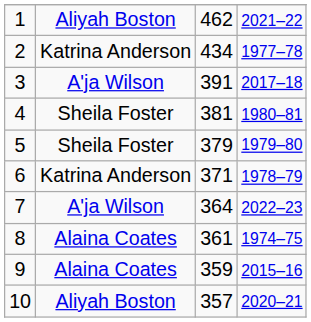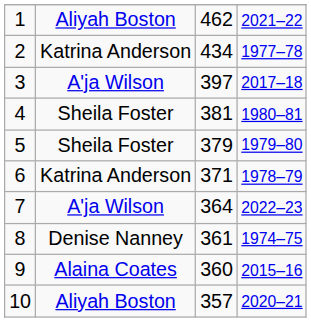 <table class="wikitable sortable" style="text-align: center">
 <tr>
 </tr>
 <tr>
 <td>1</td>
 <td><a href='#'>Aliyah Boston</a></td>
 <td>462</td>
 <td style="font-size:80%;"><a href='#'>2021–22</a></td>
 </tr>
 <tr>
 <td>2</td>
 <td>Katrina Anderson</td>
 <td>434</td>
 <td style="font-size:80%;"><a href='#'>1977–78</a></td>
 </tr>
 <tr>
 <td>3</td>
 <td><a href='#'>A'ja Wilson</a></td>
-<td>391</td>
+<td>397</td>
 <td style="font-size:80%;"><a href='#'>2017–18</a></td>
 </tr>
 <tr>
 <td>4</td>
 <td>Sheila Foster</td>
 <td>381</td>
 <td style="font-size:80%;"><a href='#'>1980–81</a></td>
 </tr>
 <tr>
 <td>5</td>
 <td>Sheila Foster</td>
 <td>379</td>
 <td style="font-size:80%;"><a href='#'>1979–80</a></td>
 </tr>
 <tr>
 <td>6</td>
 <td>Katrina Anderson</td>
 <td>371</td>
 <td style="font-size:80%;"><a href='#'>1978–79</a></td>
 </tr>
 <tr>
 <td>7</td>
 <td><a href='#'>A'ja Wilson</a></td>
 <td>364</td>
 <td style="font-size:80%;"><a href='#'>2022–23</a></td>
 </tr>
 <tr>
 <td>8</td>
-<td><a href='#'>Alaina Coates</a></td>
+<td>Denise Nanney</td>
 <td>361</td>
 <td style="font-size:80%;"><a href='#'>1974–75</a></td>
 </tr>
 <tr>
 <td>9</td>
 <td><a href='#'>Alaina Coates</a></td>
-<td>359</td>
+<td>360</td>
 <td style="font-size:80%;"><a href='#'>2015–16</a></td>
 </tr>
 <tr>
 <td>10</td>
 <td><a href='#'>Aliyah Boston</a></td>
 <td>357</td>
 <td style="font-size:80%;"><a href='#'>2020–21</a></td>
 </tr>
 </table>
